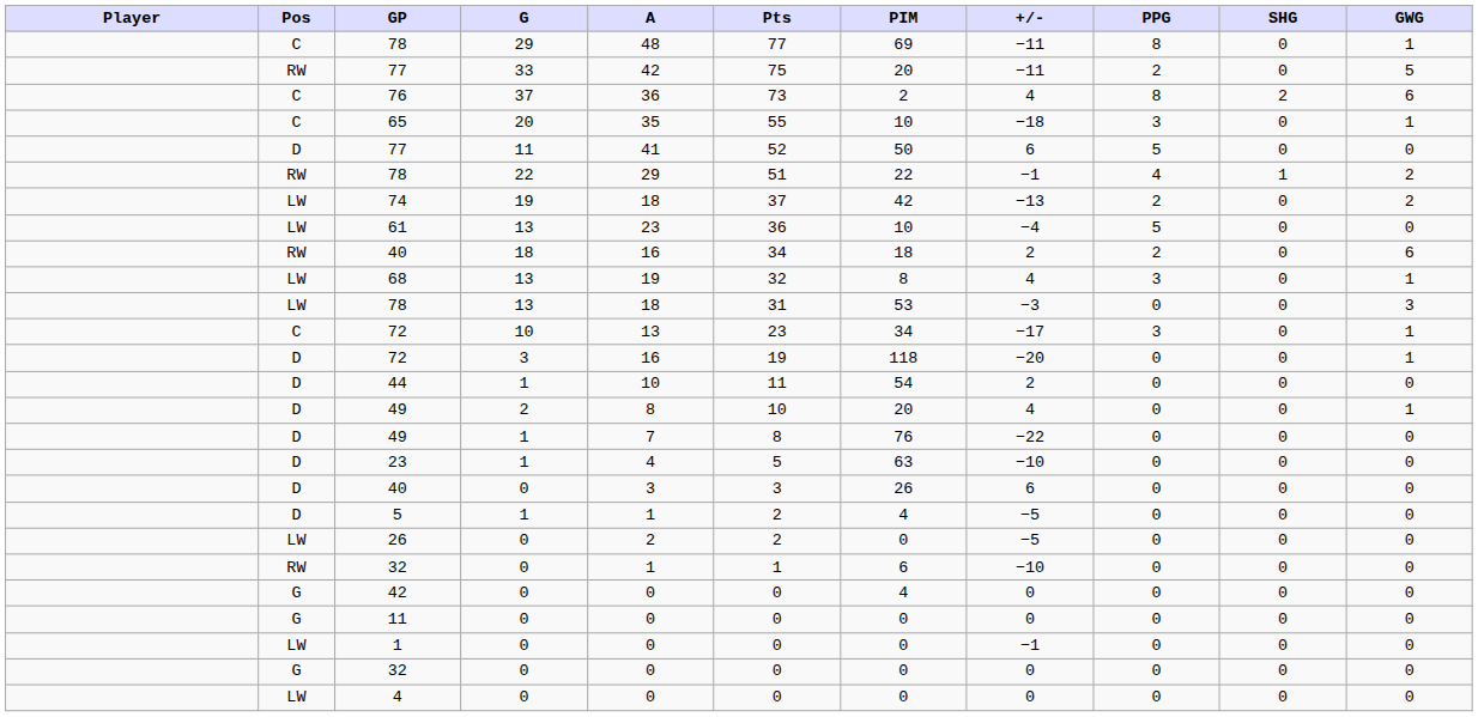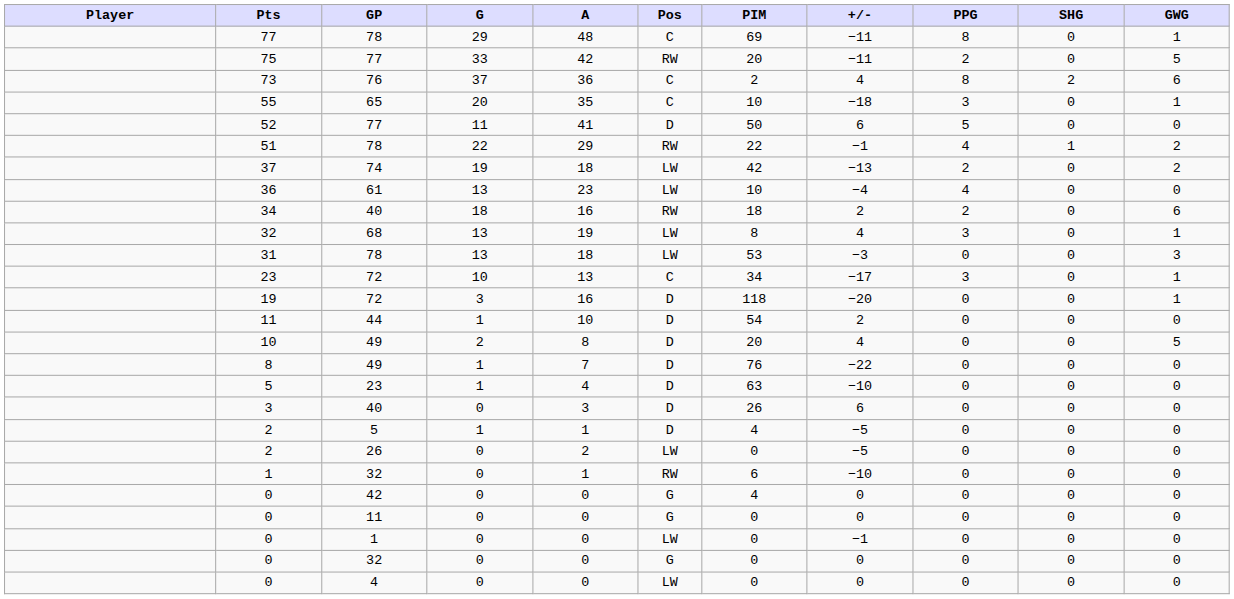 <table style="width:60%;" class="wikitable sortable">
 <tr style="text-align:center;">
 <th style="background:#ddf; width:10%;">Player</th>
-<th style="background:#ddf; width:3%;" title="Position">Pos</th>
+<th style="background:#ddf; width:5%;" title="Points">Pts</th>
 <th style="background:#ddf; width:5%;" title="Games played">GP</th>
 <th style="background:#ddf; width:5%;" title="Goals">G</th>
 <th style="background:#ddf; width:5%;" title="Assists">A</th>
-<th style="background:#ddf; width:5%;" title="Points">Pts</th>
+<th style="background:#ddf; width:3%;" title="Position">Pos</th>
 <th style="background:#ddf; width:5%;" title="Penalties in Minutes">PIM</th>
 <th style="background:#ddf; width:5%;" title="Plus/Minus">+/-</th>
 <th style="background:#ddf; width:5%;" title="Power Play Goals">PPG</th>
 <th style="background:#ddf; width:5%;" title="Short-handed Goals">SHG</th>
 <th style="background:#ddf; width:5%;" title="Game-winning Goals">GWG</th>
 </tr>
 <tr style="text-align:center;">
 <td style="text-align:right;"></td>
-<td>C</td>
+<td>77</td>
 <td>78</td>
 <td>29</td>
 <td>48</td>
-<td>77</td>
+<td>C</td>
 <td>69</td>
 <td>−11</td>
 <td>8</td>
 <td>0</td>
 <td>1</td>
 </tr>
 <tr style="text-align:center;">
 <td style="text-align:right;"></td>
-<td>RW</td>
+<td>75</td>
 <td>77</td>
 <td>33</td>
 <td>42</td>
-<td>75</td>
+<td>RW</td>
 <td>20</td>
 <td>−11</td>
 <td>2</td>
 <td>0</td>
 <td>5</td>
 </tr>
 <tr style="text-align:center;">
 <td style="text-align:right;"></td>
-<td>C</td>
+<td>73</td>
 <td>76</td>
 <td>37</td>
 <td>36</td>
-<td>73</td>
+<td>C</td>
 <td>2</td>
 <td>4</td>
 <td>8</td>
 <td>2</td>
 <td>6</td>
 </tr>
 <tr style="text-align:center;">
 <td style="text-align:right;"></td>
-<td>C</td>
+<td>55</td>
 <td>65</td>
 <td>20</td>
 <td>35</td>
-<td>55</td>
+<td>C</td>
 <td>10</td>
 <td>−18</td>
 <td>3</td>
 <td>0</td>
 <td>1</td>
 </tr>
 <tr style="text-align:center;">
 <td style="text-align:right;"></td>
-<td>D</td>
+<td>52</td>
 <td>77</td>
 <td>11</td>
 <td>41</td>
-<td>52</td>
+<td>D</td>
 <td>50</td>
 <td>6</td>
 <td>5</td>
 <td>0</td>
 <td>0</td>
 </tr>
 <tr style="text-align:center;">
 <td style="text-align:right;"></td>
-<td>RW</td>
+<td>51</td>
 <td>78</td>
 <td>22</td>
 <td>29</td>
-<td>51</td>
+<td>RW</td>
 <td>22</td>
 <td>−1</td>
 <td>4</td>
 <td>1</td>
 <td>2</td>
 </tr>
 <tr style="text-align:center;">
 <td style="text-align:right;"></td>
-<td>LW</td>
+<td>37</td>
 <td>74</td>
 <td>19</td>
 <td>18</td>
-<td>37</td>
+<td>LW</td>
 <td>42</td>
 <td>−13</td>
 <td>2</td>
 <td>0</td>
 <td>2</td>
 </tr>
 <tr style="text-align:center;">
 <td style="text-align:right;"></td>
-<td>LW</td>
+<td>36</td>
 <td>61</td>
 <td>13</td>
 <td>23</td>
-<td>36</td>
+<td>LW</td>
 <td>10</td>
 <td>−4</td>
-<td>5</td>
+<td>4</td>
 <td>0</td>
 <td>0</td>
 </tr>
 <tr style="text-align:center;">
 <td style="text-align:right;"></td>
-<td>RW</td>
+<td>34</td>
 <td>40</td>
 <td>18</td>
 <td>16</td>
-<td>34</td>
+<td>RW</td>
 <td>18</td>
 <td>2</td>
 <td>2</td>
 <td>0</td>
 <td>6</td>
 </tr>
 <tr style="text-align:center;">
 <td style="text-align:right;"></td>
-<td>LW</td>
+<td>32</td>
 <td>68</td>
 <td>13</td>
 <td>19</td>
-<td>32</td>
+<td>LW</td>
 <td>8</td>
 <td>4</td>
 <td>3</td>
 <td>0</td>
 <td>1</td>
 </tr>
 <tr style="text-align:center;">
 <td style="text-align:right;"></td>
-<td>LW</td>
+<td>31</td>
 <td>78</td>
 <td>13</td>
 <td>18</td>
-<td>31</td>
+<td>LW</td>
 <td>53</td>
 <td>−3</td>
 <td>0</td>
 <td>0</td>
 <td>3</td>
 </tr>
 <tr style="text-align:center;">
 <td style="text-align:right;"></td>
-<td>C</td>
+<td>23</td>
 <td>72</td>
 <td>10</td>
 <td>13</td>
-<td>23</td>
+<td>C</td>
 <td>34</td>
 <td>−17</td>
 <td>3</td>
 <td>0</td>
 <td>1</td>
 </tr>
 <tr style="text-align:center;">
 <td style="text-align:right;"></td>
-<td>D</td>
+<td>19</td>
 <td>72</td>
 <td>3</td>
 <td>16</td>
-<td>19</td>
+<td>D</td>
 <td>118</td>
 <td>−20</td>
 <td>0</td>
 <td>0</td>
 <td>1</td>
 </tr>
 <tr style="text-align:center;">
 <td style="text-align:right;"></td>
-<td>D</td>
+<td>11</td>
 <td>44</td>
 <td>1</td>
 <td>10</td>
-<td>11</td>
+<td>D</td>
 <td>54</td>
 <td>2</td>
 <td>0</td>
 <td>0</td>
 <td>0</td>
 </tr>
 <tr style="text-align:center;">
 <td style="text-align:right;"></td>
-<td>D</td>
+<td>10</td>
 <td>49</td>
 <td>2</td>
 <td>8</td>
-<td>10</td>
+<td>D</td>
 <td>20</td>
 <td>4</td>
 <td>0</td>
 <td>0</td>
-<td>1</td>
+<td>5</td>
 </tr>
 <tr style="text-align:center;">
 <td style="text-align:right;"></td>
-<td>D</td>
+<td>8</td>
 <td>49</td>
 <td>1</td>
 <td>7</td>
-<td>8</td>
+<td>D</td>
 <td>76</td>
 <td>−22</td>
 <td>0</td>
 <td>0</td>
 <td>0</td>
 </tr>
 <tr style="text-align:center;">
 <td style="text-align:right;"></td>
-<td>D</td>
+<td>5</td>
 <td>23</td>
 <td>1</td>
 <td>4</td>
-<td>5</td>
+<td>D</td>
 <td>63</td>
 <td>−10</td>
 <td>0</td>
 <td>0</td>
 <td>0</td>
 </tr>
 <tr style="text-align:center;">
 <td style="text-align:right;"></td>
-<td>D</td>
+<td>3</td>
 <td>40</td>
 <td>0</td>
 <td>3</td>
-<td>3</td>
+<td>D</td>
 <td>26</td>
 <td>6</td>
 <td>0</td>
 <td>0</td>
 <td>0</td>
 </tr>
 <tr style="text-align:center;">
 <td style="text-align:right;"></td>
-<td>D</td>
+<td>2</td>
 <td>5</td>
 <td>1</td>
 <td>1</td>
-<td>2</td>
+<td>D</td>
 <td>4</td>
 <td>−5</td>
 <td>0</td>
 <td>0</td>
 <td>0</td>
 </tr>
 <tr style="text-align:center;">
 <td style="text-align:right;"></td>
-<td>LW</td>
+<td>2</td>
 <td>26</td>
 <td>0</td>
 <td>2</td>
-<td>2</td>
+<td>LW</td>
 <td>0</td>
 <td>−5</td>
 <td>0</td>
 <td>0</td>
 <td>0</td>
 </tr>
 <tr style="text-align:center;">
 <td style="text-align:right;"></td>
-<td>RW</td>
+<td>1</td>
 <td>32</td>
 <td>0</td>
 <td>1</td>
-<td>1</td>
+<td>RW</td>
 <td>6</td>
 <td>−10</td>
 <td>0</td>
 <td>0</td>
 <td>0</td>
 </tr>
 <tr style="text-align:center;">
 <td style="text-align:right;"></td>
-<td>G</td>
+<td>0</td>
 <td>42</td>
 <td>0</td>
 <td>0</td>
-<td>0</td>
+<td>G</td>
 <td>4</td>
 <td>0</td>
 <td>0</td>
 <td>0</td>
 <td>0</td>
 </tr>
 <tr style="text-align:center;">
 <td style="text-align:right;"></td>
-<td>G</td>
+<td>0</td>
 <td>11</td>
 <td>0</td>
 <td>0</td>
-<td>0</td>
+<td>G</td>
 <td>0</td>
 <td>0</td>
 <td>0</td>
 <td>0</td>
 <td>0</td>
 </tr>
 <tr style="text-align:center;">
 <td style="text-align:right;"></td>
-<td>LW</td>
+<td>0</td>
 <td>1</td>
 <td>0</td>
 <td>0</td>
-<td>0</td>
+<td>LW</td>
 <td>0</td>
 <td>−1</td>
 <td>0</td>
 <td>0</td>
 <td>0</td>
 </tr>
 <tr style="text-align:center;">
 <td style="text-align:right;"></td>
-<td>G</td>
+<td>0</td>
 <td>32</td>
 <td>0</td>
 <td>0</td>
-<td>0</td>
+<td>G</td>
 <td>0</td>
 <td>0</td>
 <td>0</td>
 <td>0</td>
 <td>0</td>
 </tr>
 <tr style="text-align:center;">
 <td style="text-align:right;"></td>
-<td>LW</td>
+<td>0</td>
 <td>4</td>
 <td>0</td>
 <td>0</td>
-<td>0</td>
+<td>LW</td>
 <td>0</td>
 <td>0</td>
 <td>0</td>
 <td>0</td>
 <td>0</td>
 </tr>
 </table>
